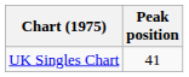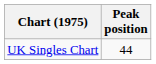 <table class="wikitable">
 <tr>
 <th>Chart (1975)</th>
 <th>Peak<br>position</th>
 </tr>
 <tr>
 <td><a href='#'>UK Singles Chart</a></td>
-<td align="center">41</td>
+<td align="center">44</td>
 </tr>
 </table>
